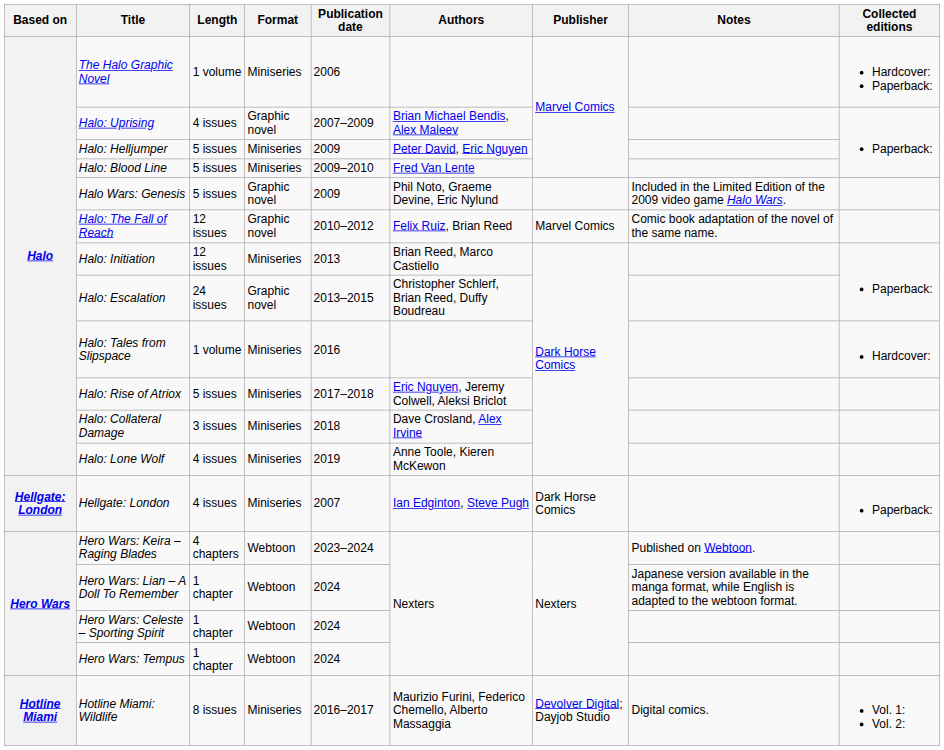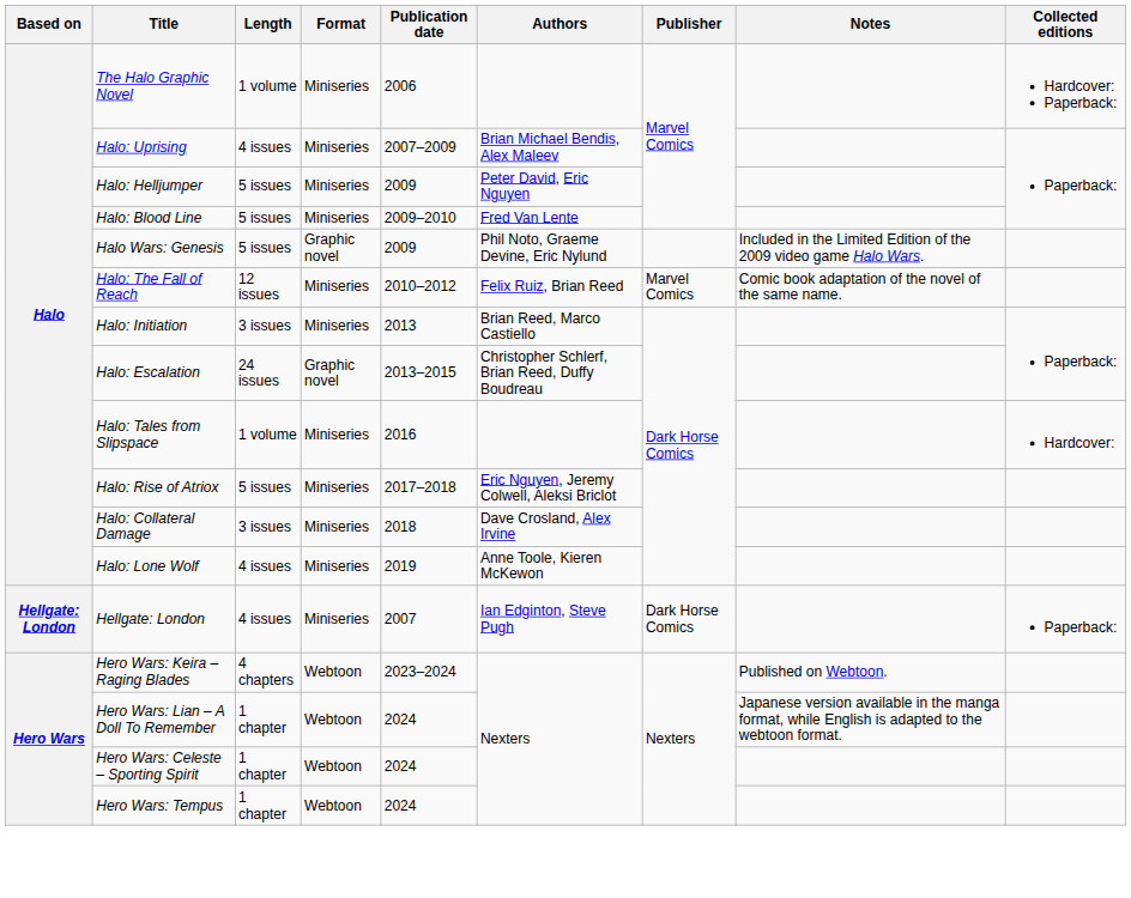 <table class="wikitable mw-collapsible">
 <tr>
 <th>Based on</th>
 <th>Title</th>
 <th>Length</th>
 <th>Format</th>
 <th>Publication date</th>
 <th>Authors</th>
 <th>Publisher</th>
 <th>Notes</th>
 <th>Collected editions</th>
 </tr>
 <tr>
 <th rowspan="12"><em><a href='#'>Halo</a></em></th>
 <td><em><a href='#'>The Halo Graphic Novel</a></em></td>
 <td>1 volume</td>
 <td>Miniseries</td>
 <td>2006</td>
 <td></td>
 <td rowspan="4"><a href='#'>Marvel Comics</a></td>
 <td></td>
 <td><br><ul><li>Hardcover: </li><li>Paperback: </li></ul></td>
 </tr>
 <tr>
 <td><em><a href='#'>Halo: Uprising</a></em></td>
 <td>4 issues</td>
-<td>Graphic novel</td>
+<td>Miniseries</td>
 <td>2007–2009</td>
 <td><a href='#'>Brian Michael Bendis</a>, <a href='#'>Alex Maleev</a></td>
 <td></td>
 <td rowspan="3"><br><ul><li>Paperback: </li></ul></td>
 </tr>
 <tr>
 <td><em>Halo: Helljumper</em></td>
 <td>5 issues</td>
 <td>Miniseries</td>
 <td>2009</td>
 <td><a href='#'>Peter David</a>, <a href='#'>Eric Nguyen</a></td>
 <td></td>
 </tr>
 <tr>
 <td><em>Halo: Blood Line</em></td>
 <td>5 issues</td>
 <td>Miniseries</td>
 <td>2009–2010</td>
 <td><a href='#'>Fred Van Lente</a></td>
 <td></td>
 </tr>
 <tr>
 <td><em>Halo Wars: Genesis</em></td>
 <td>5 issues</td>
 <td>Graphic novel</td>
 <td>2009</td>
 <td>Phil Noto, Graeme Devine, Eric Nylund</td>
 <td></td>
 <td>Included in the Limited Edition of the 2009 video game <em><a href='#'>Halo Wars</a></em>.</td>
 <td></td>
 </tr>
 <tr>
 <td><em><a href='#'>Halo: The Fall of Reach</a></em></td>
 <td>12 issues</td>
-<td>Graphic novel</td>
+<td>Miniseries</td>
 <td>2010–2012</td>
 <td><a href='#'>Felix Ruiz</a>, Brian Reed</td>
 <td>Marvel Comics</td>
 <td>Comic book adaptation of the novel of the same name.</td>
 <td></td>
 </tr>
 <tr>
 <td><em>Halo: Initiation</em></td>
-<td>12 issues</td>
+<td>3 issues</td>
 <td>Miniseries</td>
 <td>2013</td>
 <td>Brian Reed, Marco Castiello</td>
 <td rowspan="6"><a href='#'>Dark Horse Comics</a></td>
 <td></td>
 <td rowspan="2"><br><ul><li>Paperback: </li></ul></td>
 </tr>
 <tr>
 <td><em>Halo: Escalation</em></td>
 <td>24 issues</td>
 <td>Graphic novel</td>
 <td>2013–2015</td>
 <td>Christopher Schlerf, Brian Reed, Duffy Boudreau</td>
 <td></td>
 </tr>
 <tr>
 <td><em>Halo: Tales from Slipspace</em></td>
 <td>1 volume</td>
 <td>Miniseries</td>
 <td>2016</td>
 <td></td>
 <td></td>
 <td><br><ul><li>Hardcover: </li></ul></td>
 </tr>
 <tr>
 <td><em>Halo: Rise of Atriox</em></td>
 <td>5 issues</td>
 <td>Miniseries</td>
 <td>2017–2018</td>
 <td><a href='#'>Eric Nguyen</a>, Jeremy Colwell, Aleksi Briclot</td>
 <td></td>
 <td></td>
 </tr>
 <tr>
 <td><em>Halo: Collateral Damage</em></td>
 <td>3 issues</td>
 <td>Miniseries</td>
 <td>2018</td>
 <td>Dave Crosland, <a href='#'>Alex Irvine</a></td>
 <td></td>
 <td></td>
 </tr>
 <tr>
 <td><em>Halo: Lone Wolf</em></td>
 <td>4 issues</td>
 <td>Miniseries</td>
 <td>2019</td>
 <td>Anne Toole, Kieren McKewon</td>
 <td></td>
 <td></td>
 </tr>
 <tr>
 <th><em><a href='#'>Hellgate: London</a></em></th>
 <td><em>Hellgate: London</em></td>
 <td>4 issues</td>
 <td>Miniseries</td>
 <td>2007</td>
 <td><a href='#'>Ian Edginton</a>, <a href='#'>Steve Pugh</a></td>
 <td>Dark Horse Comics</td>
 <td></td>
 <td><br><ul><li>Paperback: </li></ul></td>
 </tr>
 <tr>
 <th rowspan="4"><em><a href='#'>Hero Wars</a></em></th>
 <td><em>Hero Wars: Keira – Raging Blades</em></td>
 <td>4 chapters</td>
 <td>Webtoon</td>
 <td>2023–2024</td>
 <td rowspan="4">Nexters</td>
 <td rowspan="4">Nexters</td>
 <td>Published on <a href='#'>Webtoon</a>.</td>
 <td></td>
 </tr>
 <tr>
 <td><em>Hero Wars: Lian – A Doll To Remember</em></td>
 <td>1 chapter</td>
 <td>Webtoon</td>
 <td>2024</td>
 <td>Japanese version available in the manga format, while English is adapted to the webtoon format.</td>
 <td></td>
 </tr>
 <tr>
 <td><em>Hero Wars: Celeste – Sporting Spirit</em></td>
 <td>1 chapter</td>
 <td>Webtoon</td>
 <td>2024</td>
 <td></td>
 <td></td>
 </tr>
 <tr>
 <td><em>Hero Wars: Tempus</em></td>
 <td>1 chapter</td>
 <td>Webtoon</td>
 <td>2024</td>
 <td></td>
 <td></td>
 </tr>
-<tr>
-<th><em><a href='#'>Hotline Miami</a></em></th>
-<td><em>Hotline Miami: Wildlife</em></td>
-<td>8 issues</td>
-<td>Miniseries</td>
-<td>2016–2017</td>
-<td>Maurizio Furini, Federico Chemello, Alberto Massaggia</td>
-<td><a href='#'>Devolver Digital</a>; Dayjob Studio</td>
-<td>Digital comics.</td>
-<td><br><ul><li>Vol. 1: </li><li>Vol. 2: </li></ul></td>
-</tr>
 </table>
